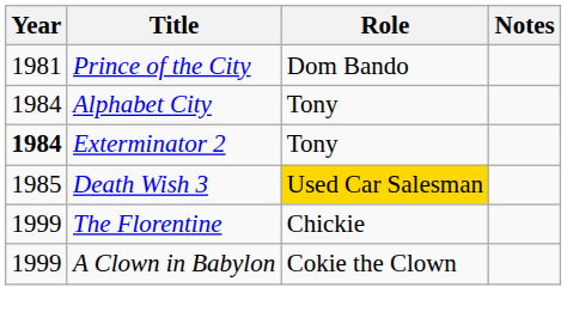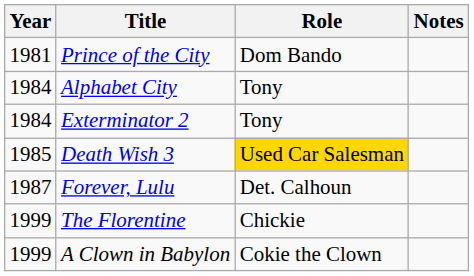 <table class="wikitable">
 <tr>
 <th>Year</th>
 <th>Title</th>
 <th>Role</th>
 <th class="unsortable">Notes</th>
 </tr>
 <tr>
 <td>1981</td>
 <td><em><a href='#'>Prince of the City</a></em></td>
 <td>Dom Bando</td>
 <td></td>
 </tr>
 <tr>
 <td>1984</td>
 <td><em><a href='#'>Alphabet City</a></em></td>
 <td>Tony</td>
 <td></td>
 </tr>
 <tr>
-<td><strong>1984</strong></td>
+<td>1984</td>
 <td><em><a href='#'>Exterminator 2</a></em></td>
 <td>Tony</td>
 <td></td>
 </tr>
 <tr>
 <td>1985</td>
 <td><em><a href='#'>Death Wish 3</a></em></td>
 <td style="background: gold;">Used Car Salesman</td>
+<td></td>
+</tr>
+<tr>
+<td>1987</td>
+<td><em><a href='#'>Forever, Lulu</a></em></td>
+<td>Det. Calhoun</td>
 <td></td>
 </tr>
 <tr>
 <td>1999</td>
 <td><em><a href='#'>The Florentine</a></em></td>
 <td>Chickie</td>
 <td></td>
 </tr>
 <tr>
 <td>1999</td>
 <td><em>A Clown in Babylon</em></td>
 <td>Cokie the Clown</td>
 <td></td>
 </tr>
 </table>
